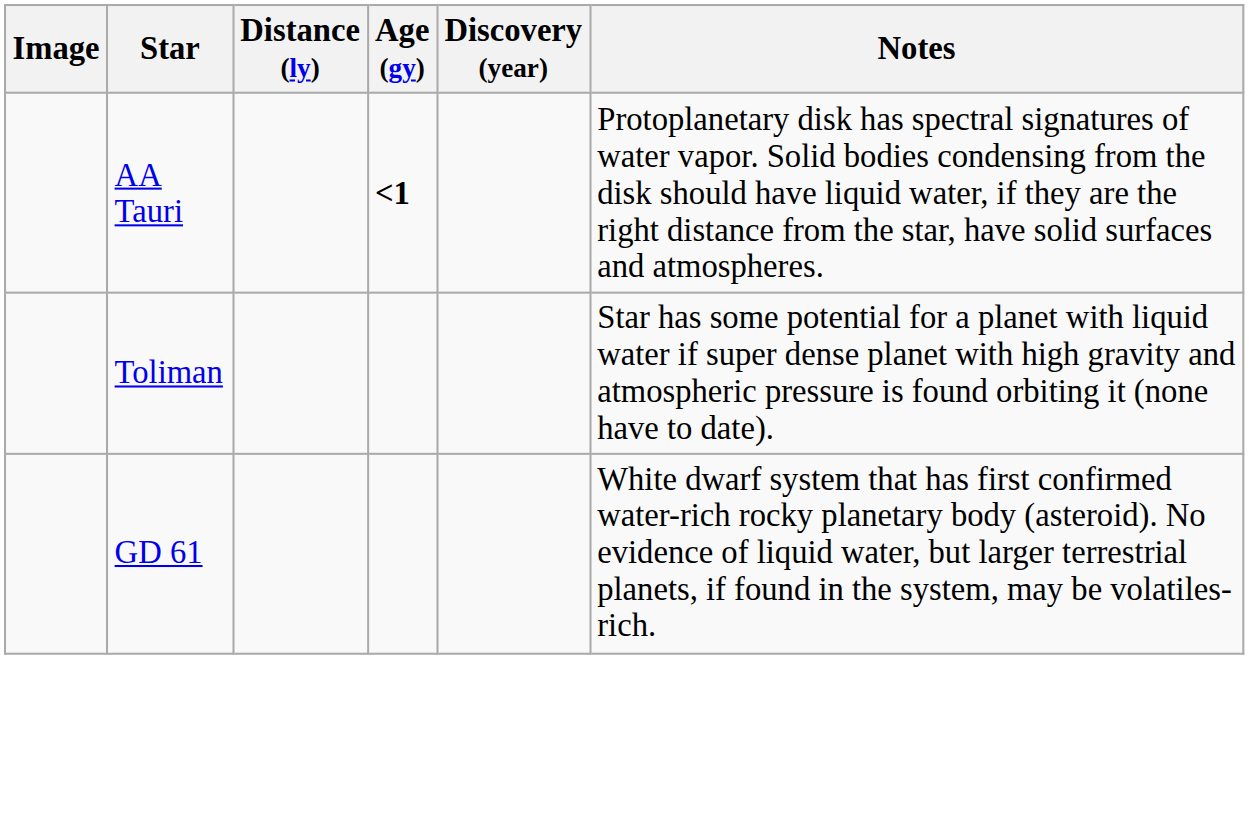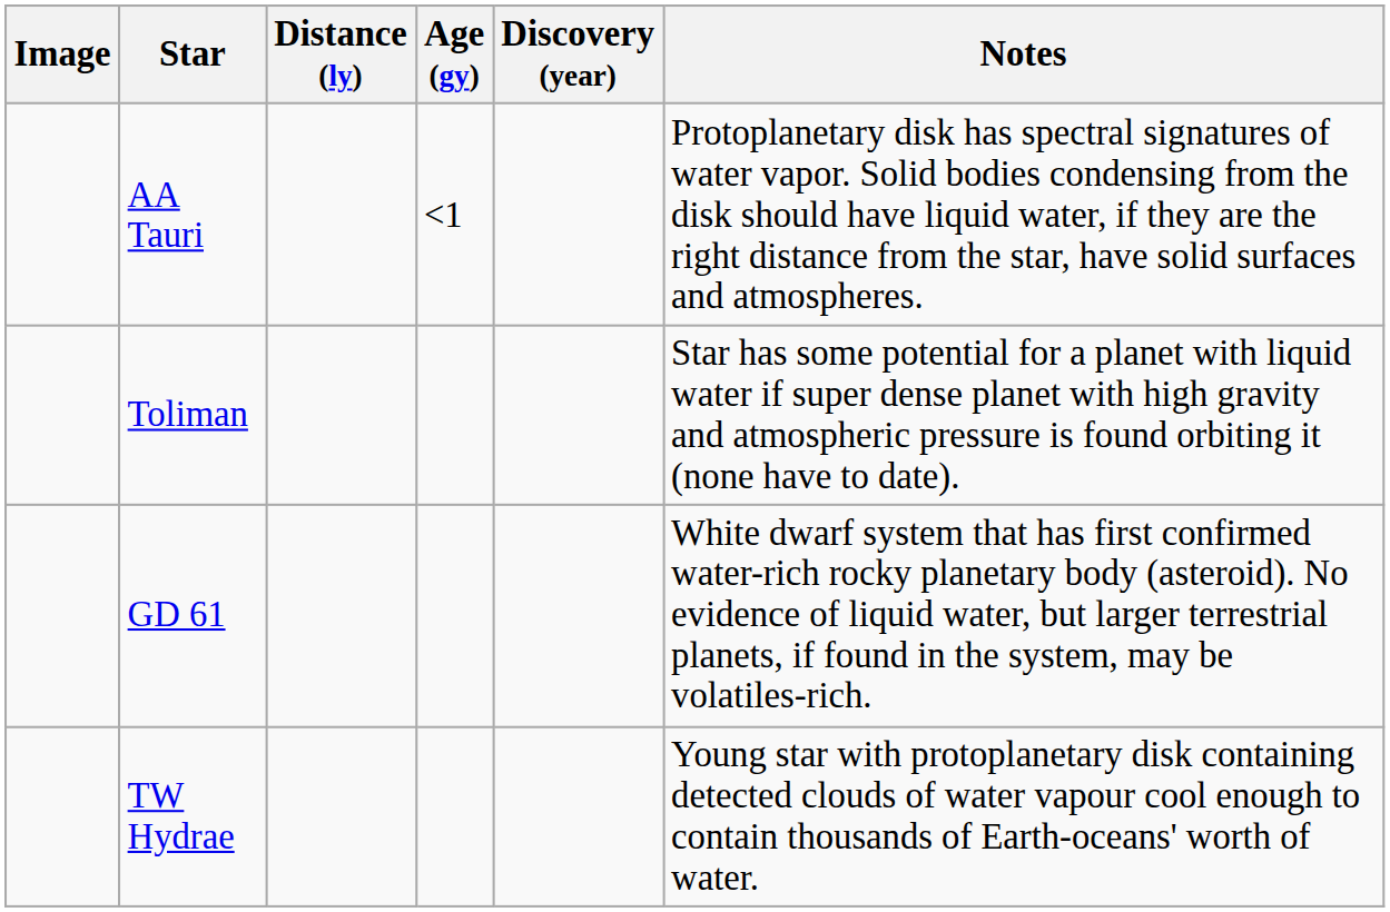 <table class="wikitable sortable">
 <tr>
 <th>Image</th>
 <th>Star</th>
 <th>Distance<br><small>(<a href='#'>ly</a>)</small></th>
 <th>Age<br><small>(<a href='#'>gy</a>)</small></th>
 <th>Discovery<br><small>(year)</small></th>
 <th>Notes</th>
 </tr>
 <tr>
 <td></td>
 <td><a href='#'>AA Tauri</a></td>
 <td></td>
-<td><strong><1</strong></td>
+<td><1</td>
 <td></td>
 <td>Protoplanetary disk has spectral signatures of water vapor. Solid bodies condensing from the disk should have liquid water, if they are the right distance from the star, have solid surfaces and atmospheres.</td>
 </tr>
 <tr>
 <td></td>
 <td><a href='#'>Toliman</a></td>
 <td></td>
 <td></td>
 <td></td>
 <td>Star has some potential for a planet with liquid water if super dense planet with high gravity and atmospheric pressure is found orbiting it (none have to date).</td>
 </tr>
 <tr>
 <td></td>
 <td><a href='#'>GD 61</a></td>
 <td></td>
 <td></td>
 <td></td>
 <td>White dwarf system that has first confirmed water-rich rocky planetary body (asteroid). No evidence of liquid water, but larger terrestrial planets, if found in the system, may be volatiles-rich.</td>
 </tr>
+<tr>
+<td></td>
+<td><a href='#'>TW Hydrae</a></td>
+<td></td>
+<td></td>
+<td></td>
+<td>Young star with protoplanetary disk containing detected clouds of water vapour cool enough to contain thousands of Earth-oceans' worth of water.</td>
+</tr>
 </table>
